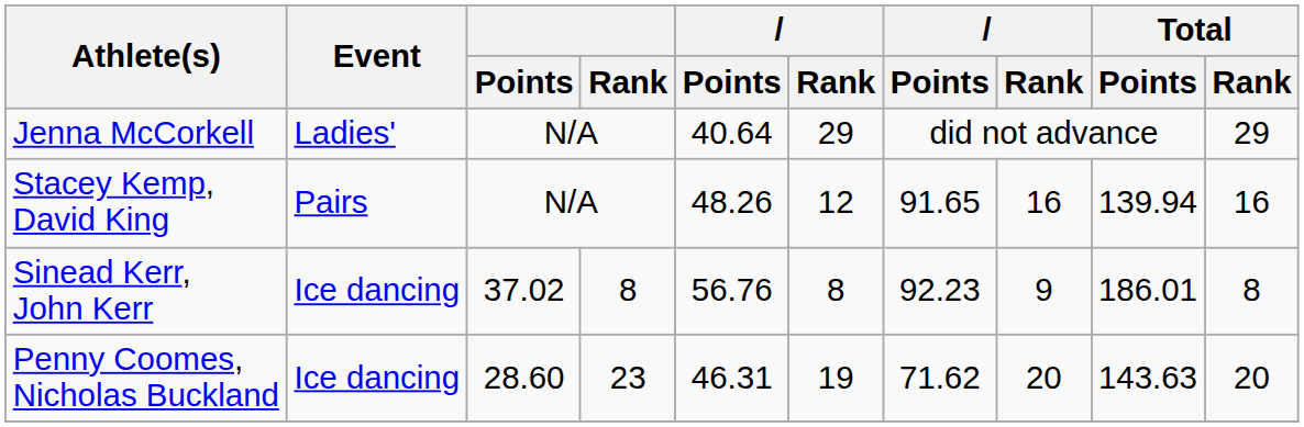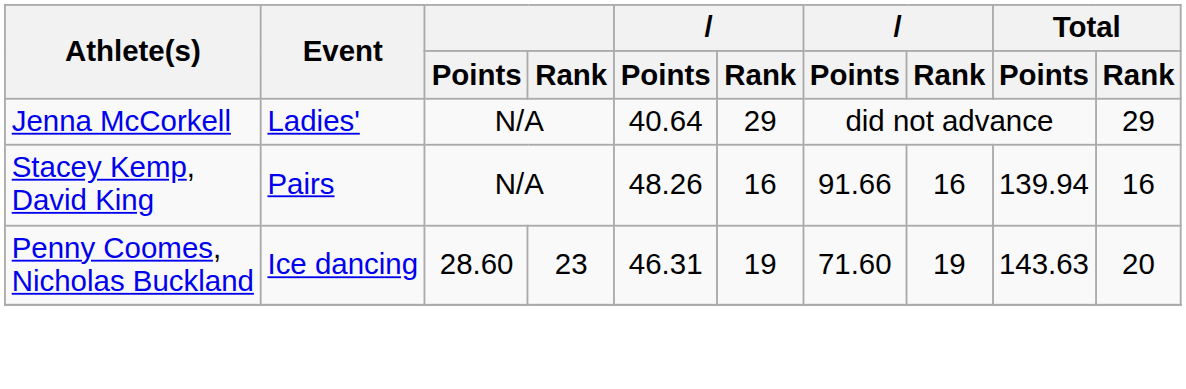 <table class="wikitable">
 <tr>
 <th rowspan="2">Athlete(s)</th>
 <th rowspan="2">Event</th>
 <th colspan="2"></th>
 <th colspan="2">/</th>
 <th colspan="2">/</th>
 <th colspan="2">Total</th>
 </tr>
 <tr>
 <th>Points</th>
 <th>Rank</th>
 <th>Points</th>
 <th>Rank</th>
 <th>Points</th>
 <th>Rank</th>
 <th>Points</th>
 <th>Rank</th>
 </tr>
 <tr>
 <td><a href='#'>Jenna McCorkell</a></td>
 <td><a href='#'>Ladies'</a></td>
 <td colspan=2 align=center>N/A</td>
 <td align=center>40.64</td>
 <td align=center>29</td>
 <td align=center colspan=3>did not advance</td>
 <td align=center>29</td>
 </tr>
 <tr>
 <td><a href='#'>Stacey Kemp</a>, <br><a href='#'>David King</a></td>
 <td><a href='#'>Pairs</a></td>
 <td colspan=2 align=center>N/A</td>
 <td align=center>48.26</td>
-<td align=center>12</td>
-<td align=center>91.65</td>
+<td align=center>16</td>
+<td align=center>91.66</td>
 <td align=center>16</td>
 <td align=center>139.94</td>
 <td align=center>16</td>
-</tr>
-<tr>
-<td><a href='#'>Sinead Kerr</a>, <br><a href='#'>John Kerr</a></td>
-<td><a href='#'>Ice dancing</a></td>
-<td align=center>37.02</td>
-<td align=center>8</td>
-<td align=center>56.76</td>
-<td align=center>8</td>
-<td align=center>92.23</td>
-<td align=center>9</td>
-<td align=center>186.01</td>
-<td align=center>8</td>
 </tr>
 <tr>
 <td><a href='#'>Penny Coomes</a>, <br><a href='#'>Nicholas Buckland</a></td>
 <td><a href='#'>Ice dancing</a></td>
 <td align=center>28.60</td>
 <td align=center>23</td>
 <td align=center>46.31</td>
 <td align=center>19</td>
-<td align=center>71.62</td>
-<td align=center>20</td>
+<td align=center>71.60</td>
+<td align=center>19</td>
 <td align=center>143.63</td>
 <td align=center>20</td>
 </tr>
 <tr>
 </tr>
 </table>
